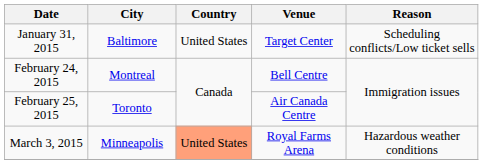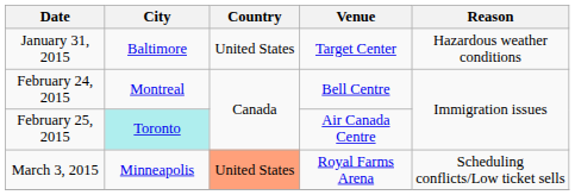 <table class="wikitable" style="text-align:center;">
 <tr>
 <th scope="col" style="width:12em;">Date</th>
 <th scope="col" style="width:10em;">City</th>
 <th scope="col" style="width:10em;">Country</th>
 <th scope="col" style="width:16em;">Venue</th>
 <th scope="col" style="width:20em;">Reason</th>
 </tr>
 <tr>
 <td>January 31, 2015</td>
 <td><a href='#'>Baltimore</a></td>
 <td>United States</td>
 <td><a href='#'>Target Center</a></td>
-<td>Scheduling conflicts/Low ticket sells</td>
+<td>Hazardous weather conditions</td>
 </tr>
 <tr>
 <td>February 24, 2015</td>
 <td><a href='#'>Montreal</a></td>
 <td rowspan="2">Canada</td>
 <td><a href='#'>Bell Centre</a></td>
 <td rowspan="2">Immigration issues</td>
 </tr>
 <tr>
 <td>February 25, 2015</td>
-<td><a href='#'>Toronto</a></td>
+<td style="background: paleturquoise;"><a href='#'>Toronto</a></td>
 <td><a href='#'>Air Canada Centre</a></td>
 </tr>
 <tr>
 <td>March 3, 2015</td>
 <td><a href='#'>Minneapolis</a></td>
 <td style="background: lightsalmon;">United States</td>
 <td><a href='#'>Royal Farms Arena</a></td>
-<td>Hazardous weather conditions</td>
+<td>Scheduling conflicts/Low ticket sells</td>
 </tr>
 <tr>
 </tr>
 </table>
